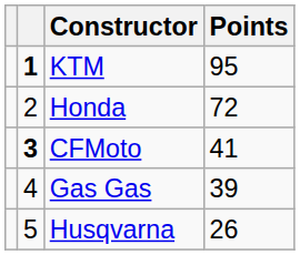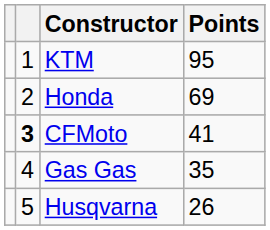 <table class="wikitable" style="font-size: 95%;">
 <tr>
 <th></th>
 <th></th>
 <th>Constructor</th>
 <th>Points</th>
 </tr>
 <tr>
 <td></td>
-<td align=center><strong>1</strong></td>
+<td align=center>1</td>
 <td> <a href='#'>KTM</a></td>
 <td align=left>95</td>
 </tr>
 <tr>
 <td></td>
 <td align=center>2</td>
 <td> <a href='#'>Honda</a></td>
-<td align=left>72</td>
+<td align=left>69</td>
 </tr>
 <tr>
 <td></td>
 <td align=center><strong>3</strong></td>
 <td> <a href='#'>CFMoto</a></td>
 <td align=left>41</td>
 </tr>
 <tr>
 <td></td>
 <td align=center>4</td>
 <td> <a href='#'>Gas Gas</a></td>
-<td align=left>39</td>
+<td align=left>35</td>
 </tr>
 <tr>
 <td></td>
 <td align=center>5</td>
 <td> <a href='#'>Husqvarna</a></td>
 <td align=left>26</td>
 </tr>
 </table>
